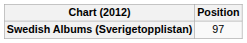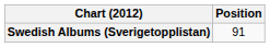 <table class="wikitable plainrowheaders" style="text-align:center">
 <tr>
 <th>Chart (2012)</th>
 <th>Position</th>
 </tr>
 <tr>
 <th scope="row">Swedish Albums (Sverigetopplistan)</th>
-<td>97</td>
+<td>91</td>
 </tr>
 </table>
